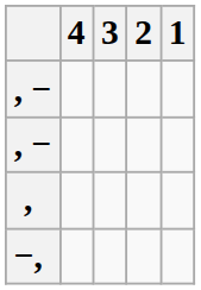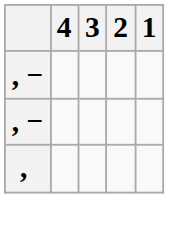 <table class="wikitable">
 <tr ---- valign="center">
 <th></th>
 <th>4</th>
 <th>3</th>
 <th>2</th>
 <th>1</th>
 </tr>
 <tr ---- valign="center"  align="center">
 <th>, −</th>
 <td></td>
 <td></td>
 <td></td>
 <td></td>
 </tr>
 <tr ---- valign="center"  align="center">
 <th>, −</th>
 <td></td>
 <td></td>
 <td></td>
 <td></td>
 </tr>
 <tr ---- valign="center"  align="center">
 <th>, </th>
 <td></td>
 <td></td>
 <td></td>
 <td></td>
 </tr>
-<tr ---- valign="center"  align="center">
-<th>−, </th>
-<td></td>
-<td></td>
-<td></td>
-<td></td>
-</tr>
 </table>
